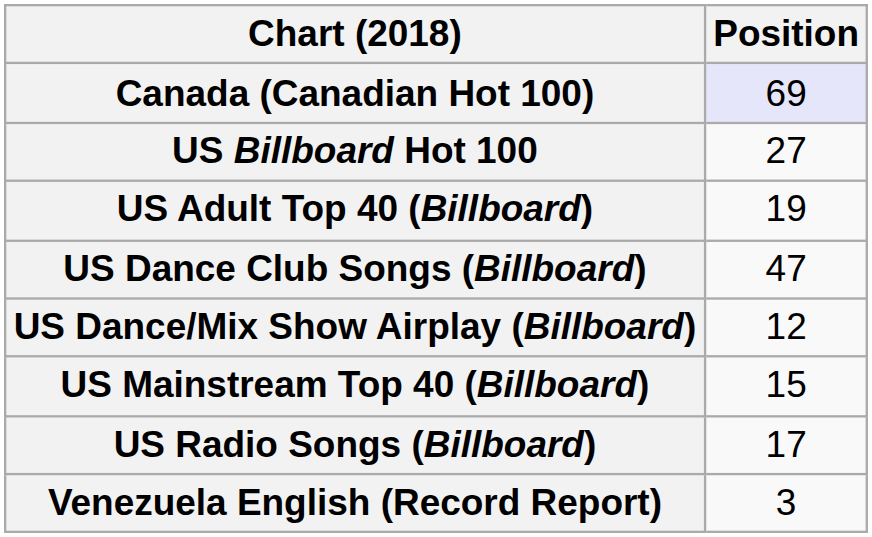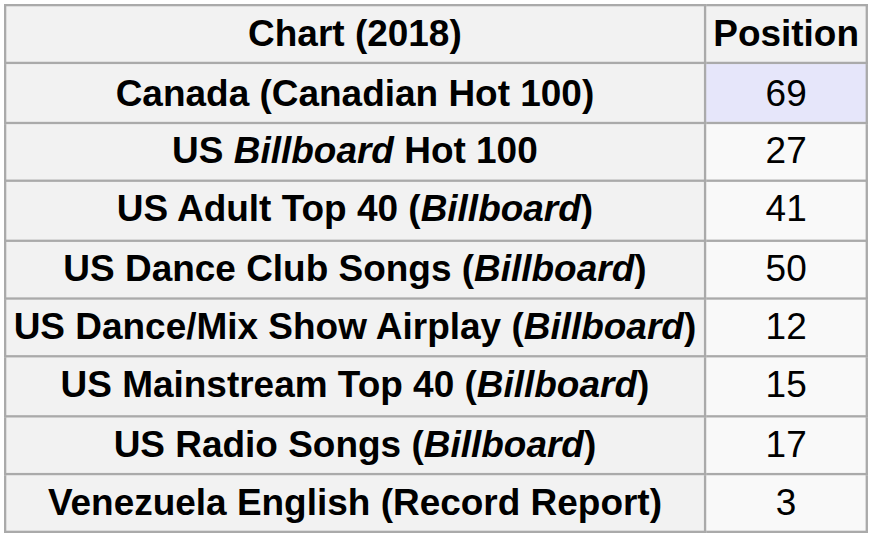 <table class="wikitable sortable plainrowheaders" style="text-align:center">
 <tr>
 <th scope="col">Chart (2018)</th>
 <th scope="col">Position</th>
 </tr>
 <tr>
 <th scope="row">Canada (Canadian Hot 100)</th>
 <td style="background: lavender;">69</td>
 </tr>
 <tr>
 <th scope="row">US <em>Billboard</em> Hot 100</th>
 <td>27</td>
 </tr>
 <tr>
 <th scope="row">US Adult Top 40 (<em>Billboard</em>)</th>
-<td>19</td>
+<td>41</td>
 </tr>
 <tr>
 <th scope="row">US Dance Club Songs (<em>Billboard</em>)</th>
-<td>47</td>
+<td>50</td>
 </tr>
 <tr>
 <th scope="row">US Dance/Mix Show Airplay (<em>Billboard</em>)</th>
 <td>12</td>
 </tr>
 <tr>
 <th scope="row">US Mainstream Top 40 (<em>Billboard</em>)</th>
 <td>15</td>
 </tr>
 <tr>
 <th scope="row">US Radio Songs (<em>Billboard</em>)</th>
 <td>17</td>
 </tr>
 <tr>
 <th scope="row">Venezuela English (Record Report)</th>
 <td>3</td>
 </tr>
 </table>
